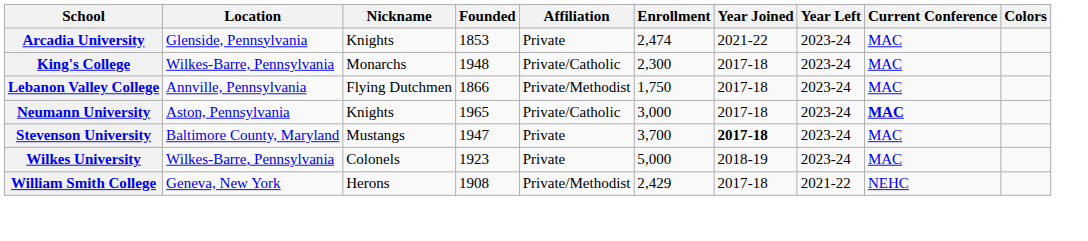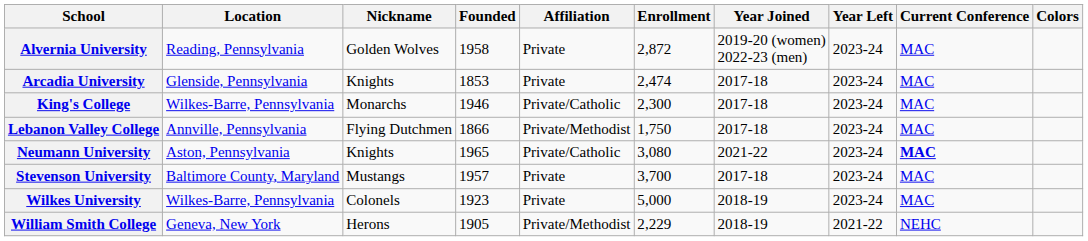 <table class="wikitable sortable plainrowheaders">
 <tr>
 <th scope="col">School</th>
 <th scope="col">Location</th>
 <th scope="col">Nickname</th>
 <th scope="col">Founded</th>
 <th scope="col">Affiliation</th>
 <th scope="col">Enrollment</th>
 <th scope="col">Year Joined</th>
 <th scope="col">Year Left</th>
 <th scope="col">Current Conference</th>
 <th class="unsortable">Colors</th>
 </tr>
 <tr>
+<th scope="row"><a href='#'>Alvernia University</a></th>
+<td><a href='#'>Reading, Pennsylvania</a></td>
+<td>Golden Wolves</td>
+<td>1958</td>
+<td>Private</td>
+<td>2,872</td>
+<td>2019-20 (women)<br>2022-23 (men)</td>
+<td>2023-24</td>
+<td><a href='#'>MAC</a></td>
+<td style="text-align:right;"></td>
+</tr>
+<tr>
 <th scope="row"><a href='#'>Arcadia University</a></th>
 <td><a href='#'>Glenside, Pennsylvania</a></td>
 <td>Knights</td>
 <td>1853</td>
 <td>Private</td>
 <td>2,474</td>
-<td>2021-22</td>
+<td>2017-18</td>
 <td>2023-24</td>
 <td><a href='#'>MAC</a></td>
 <td style="text-align:right;"></td>
 </tr>
 <tr>
 <th scope="row"><a href='#'>King's College</a></th>
 <td><a href='#'>Wilkes-Barre, Pennsylvania</a></td>
 <td>Monarchs</td>
-<td>1948</td>
+<td>1946</td>
 <td>Private/Catholic</td>
 <td>2,300</td>
 <td>2017-18</td>
 <td>2023-24</td>
 <td><a href='#'>MAC</a></td>
 <td style="text-align:right;"></td>
 </tr>
 <tr>
 <th scope="row"><a href='#'>Lebanon Valley College</a></th>
 <td><a href='#'>Annville, Pennsylvania</a></td>
 <td>Flying Dutchmen</td>
 <td>1866</td>
 <td>Private/Methodist</td>
 <td>1,750</td>
 <td>2017-18</td>
 <td>2023-24</td>
 <td><a href='#'>MAC</a></td>
 <td style="text-align:right;"></td>
 </tr>
 <tr>
 <th scope="row"><a href='#'>Neumann University</a></th>
 <td><a href='#'>Aston, Pennsylvania</a></td>
 <td>Knights</td>
 <td>1965</td>
 <td>Private/Catholic</td>
-<td>3,000</td>
-<td>2017-18</td>
+<td>3,080</td>
+<td>2021-22</td>
 <td>2023-24</td>
 <td><strong><a href='#'>MAC</a></strong></td>
 <td style="text-align:right;"></td>
 </tr>
 <tr>
 <th scope="row"><a href='#'>Stevenson University</a></th>
 <td><a href='#'>Baltimore County, Maryland</a></td>
 <td>Mustangs</td>
-<td>1947</td>
+<td>1957</td>
 <td>Private</td>
 <td>3,700</td>
-<td><strong>2017-18</strong></td>
+<td>2017-18</td>
 <td>2023-24</td>
 <td><a href='#'>MAC</a></td>
 <td style="text-align:right;"></td>
 </tr>
 <tr>
 <th scope="row"><a href='#'>Wilkes University</a></th>
 <td><a href='#'>Wilkes-Barre, Pennsylvania</a></td>
 <td>Colonels</td>
 <td>1923</td>
 <td>Private</td>
 <td>5,000</td>
 <td>2018-19</td>
 <td>2023-24</td>
 <td><a href='#'>MAC</a></td>
 <td style="text-align:right;"></td>
 </tr>
 <tr>
 <th scope="row"><a href='#'>William Smith College</a></th>
 <td><a href='#'>Geneva, New York</a></td>
 <td>Herons</td>
-<td>1908</td>
+<td>1905</td>
 <td>Private/Methodist</td>
-<td>2,429</td>
-<td>2017-18</td>
+<td>2,229</td>
+<td>2018-19</td>
 <td>2021-22</td>
 <td><a href='#'>NEHC</a></td>
 <td style="text-align:right;"></td>
 </tr>
 </table>
